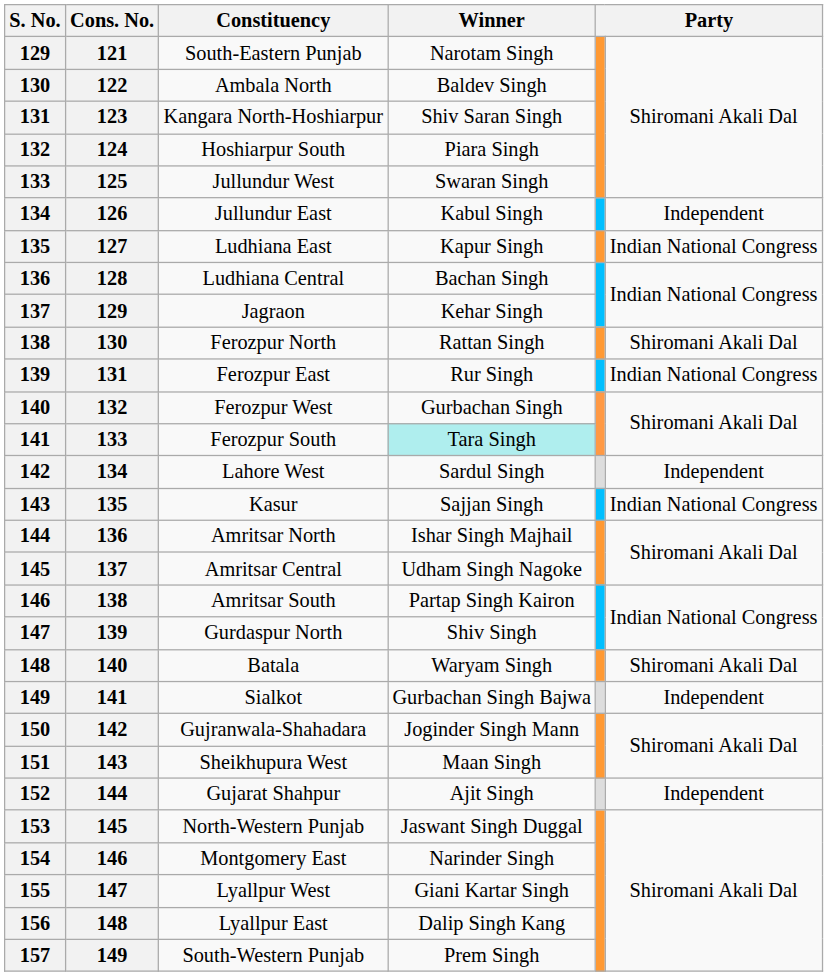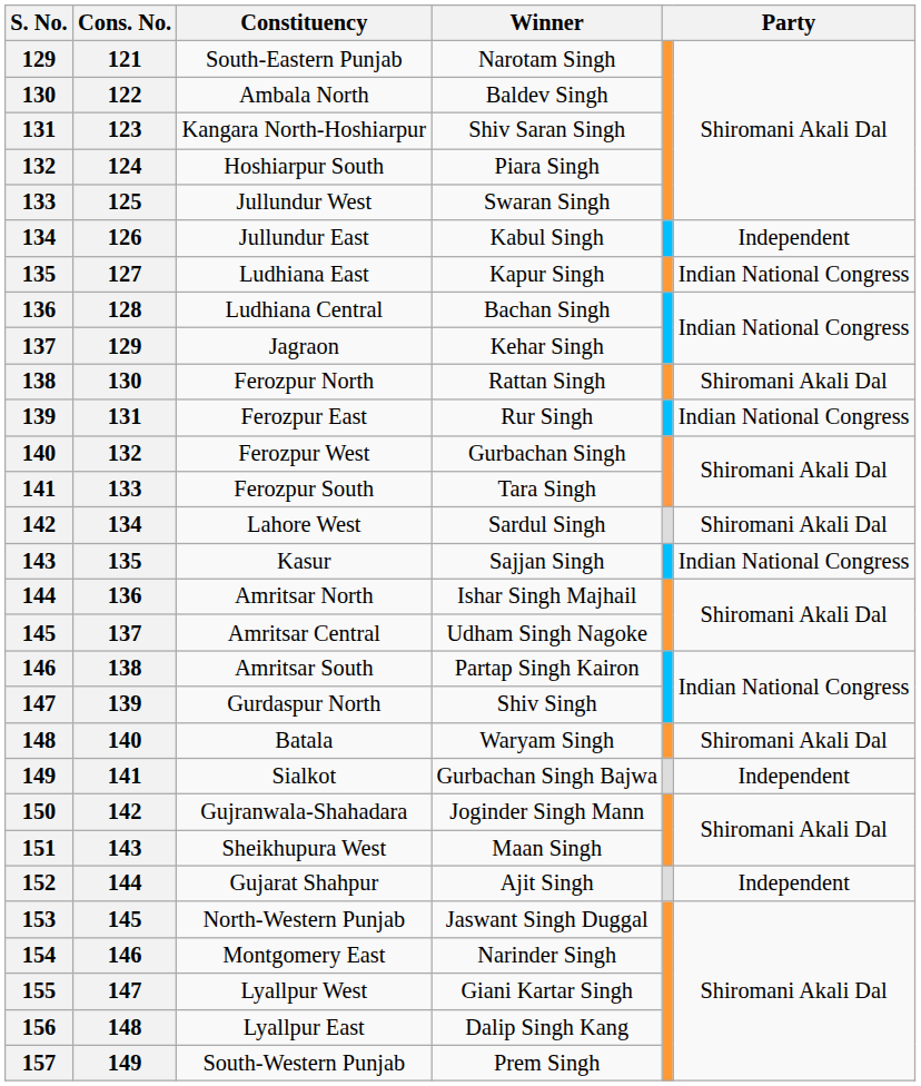 <table class="wikitable" style="text-align:center">
 <tr>
 <th>S. No.</th>
 <th>Cons. No.</th>
 <th>Constituency</th>
 <th>Winner</th>
 <th colspan=2>Party</th>
 </tr>
 <tr>
 <th>129</th>
 <th>121</th>
 <td>South-Eastern Punjab</td>
 <td>Narotam Singh</td>
 <td bgcolor=#FF9933 rowspan=5></td>
 <td rowspan=5>Shiromani Akali Dal</td>
 </tr>
 <tr>
 <th>130</th>
 <th>122</th>
 <td>Ambala North</td>
 <td>Baldev Singh</td>
 </tr>
 <tr>
 <th>131</th>
 <th>123</th>
 <td>Kangara North-Hoshiarpur</td>
 <td>Shiv Saran Singh</td>
 </tr>
 <tr>
 <th>132</th>
 <th>124</th>
 <td>Hoshiarpur South</td>
 <td>Piara Singh</td>
 </tr>
 <tr>
 <th>133</th>
 <th>125</th>
 <td>Jullundur West</td>
 <td>Swaran Singh</td>
 </tr>
 <tr>
 <th>134</th>
 <th>126</th>
 <td>Jullundur East</td>
 <td>Kabul Singh</td>
 <td bgcolor=#00BFFF></td>
 <td>Independent</td>
 </tr>
 <tr>
 <th>135</th>
 <th>127</th>
 <td>Ludhiana East</td>
 <td>Kapur Singh</td>
 <td bgcolor=#FF9933></td>
 <td>Indian National Congress</td>
 </tr>
 <tr>
 <th>136</th>
 <th>128</th>
 <td>Ludhiana Central</td>
 <td>Bachan Singh</td>
 <td bgcolor=00BFFF rowspan=2></td>
 <td rowspan=2>Indian National Congress</td>
 </tr>
 <tr>
 <th>137</th>
 <th>129</th>
 <td>Jagraon</td>
 <td>Kehar Singh</td>
 </tr>
 <tr>
 <th>138</th>
 <th>130</th>
 <td>Ferozpur North</td>
 <td>Rattan Singh</td>
 <td bgcolor=#FF9933></td>
 <td>Shiromani Akali Dal</td>
 </tr>
 <tr>
 <th>139</th>
 <th>131</th>
 <td>Ferozpur East</td>
 <td>Rur Singh</td>
 <td bgcolor=#00BFFF></td>
 <td>Indian National Congress</td>
 </tr>
 <tr>
 <th>140</th>
 <th>132</th>
 <td>Ferozpur West</td>
 <td>Gurbachan Singh</td>
 <td bgcolor=#FF9944 rowspan=2></td>
 <td rowspan=2>Shiromani Akali Dal</td>
 </tr>
 <tr>
 <th>141</th>
 <th>133</th>
 <td>Ferozpur South</td>
-<td style="background: paleturquoise;">Tara Singh</td>
+<td>Tara Singh</td>
 </tr>
 <tr>
 <th>142</th>
 <th>134</th>
 <td>Lahore West</td>
 <td>Sardul Singh</td>
 <td bgcolor=#DDDDDD></td>
-<td>Independent</td>
+<td>Shiromani Akali Dal</td>
 </tr>
 <tr>
 <th>143</th>
 <th>135</th>
 <td>Kasur</td>
 <td>Sajjan Singh</td>
 <td bgcolor=#00BFFF></td>
 <td>Indian National Congress</td>
 </tr>
 <tr>
 <th>144</th>
 <th>136</th>
 <td>Amritsar North</td>
 <td>Ishar Singh Majhail</td>
 <td bgcolor=#FF9933 rowspan=2></td>
 <td rowspan=2>Shiromani Akali Dal</td>
 </tr>
 <tr>
 <th>145</th>
 <th>137</th>
 <td>Amritsar Central</td>
 <td>Udham Singh Nagoke</td>
 </tr>
 <tr>
 <th>146</th>
 <th>138</th>
 <td>Amritsar South</td>
 <td>Partap Singh Kairon</td>
 <td bgcolor=#00BFFF rowspan=2></td>
 <td rowspan=2>Indian National Congress</td>
 </tr>
 <tr>
 <th>147</th>
 <th>139</th>
 <td>Gurdaspur North</td>
 <td>Shiv Singh</td>
 </tr>
 <tr>
 <th>148</th>
 <th>140</th>
 <td>Batala</td>
 <td>Waryam Singh</td>
 <td bgcolor=#FF9933></td>
 <td>Shiromani Akali Dal</td>
 </tr>
 <tr>
 <th>149</th>
 <th>141</th>
 <td>Sialkot</td>
 <td>Gurbachan Singh Bajwa</td>
 <td bgcolor=#DDDDDD></td>
 <td>Independent</td>
 </tr>
 <tr>
 <th>150</th>
 <th>142</th>
 <td>Gujranwala-Shahadara</td>
 <td>Joginder Singh Mann</td>
 <td bgcolor=#FF9933 rowspan=2></td>
 <td rowspan=2>Shiromani Akali Dal</td>
 </tr>
 <tr>
 <th>151</th>
 <th>143</th>
 <td>Sheikhupura West</td>
 <td>Maan Singh</td>
 </tr>
 <tr>
 <th>152</th>
 <th>144</th>
 <td>Gujarat Shahpur</td>
 <td>Ajit Singh</td>
 <td bgcolor=#DDDDDD></td>
 <td>Independent</td>
 </tr>
 <tr>
 <th>153</th>
 <th>145</th>
 <td>North-Western Punjab</td>
 <td>Jaswant Singh Duggal</td>
 <td bgcolor=#FF9933 rowspan=5></td>
 <td rowspan=5>Shiromani Akali Dal</td>
 </tr>
 <tr>
 <th>154</th>
 <th>146</th>
 <td>Montgomery East</td>
 <td>Narinder Singh</td>
 </tr>
 <tr>
 <th>155</th>
 <th>147</th>
 <td>Lyallpur West</td>
 <td>Giani Kartar Singh</td>
 </tr>
 <tr>
 <th>156</th>
 <th>148</th>
 <td>Lyallpur East</td>
 <td>Dalip Singh Kang</td>
 </tr>
 <tr>
 <th>157</th>
 <th>149</th>
 <td>South-Western Punjab</td>
 <td>Prem Singh</td>
 </tr>
 </table>
